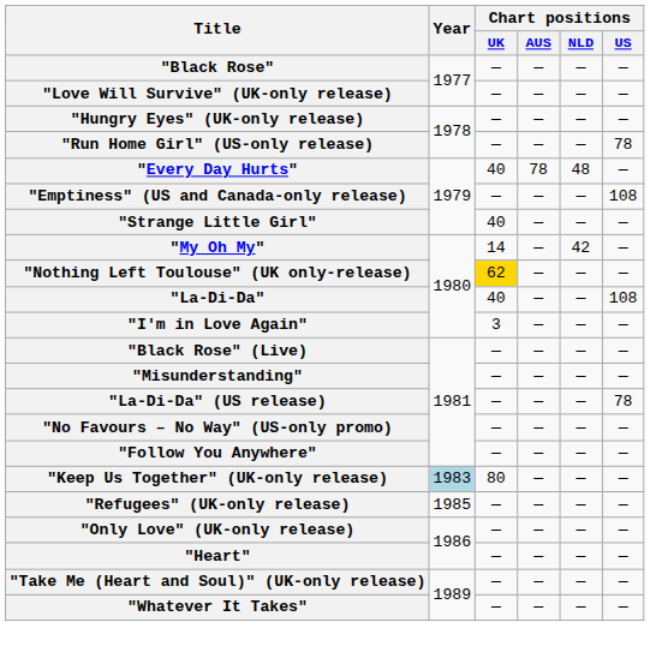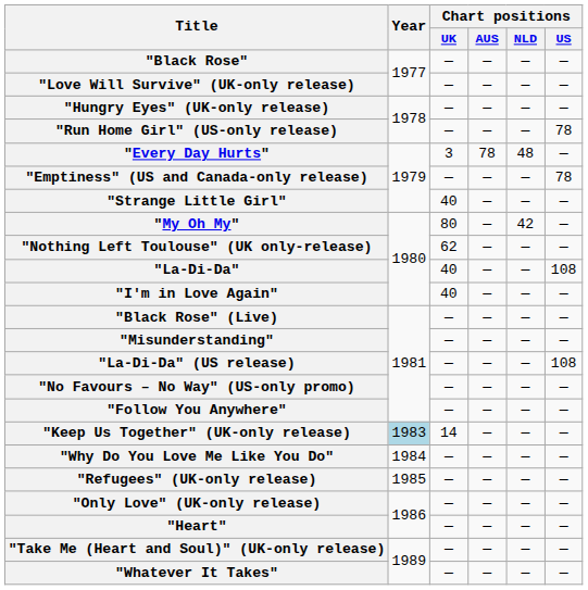 <table class="wikitable plainrowheaders">
 <tr>
 <th rowspan="2">Title</th>
 <th rowspan="2">Year</th>
 <th colspan="4">Chart positions</th>
 </tr>
 <tr>
 <th scope="col" style="width:2.5em;font-size:90%;"><a href='#'>UK</a><br></th>
 <th scope="col" style="width:2.5em;font-size:90%;"><a href='#'>AUS</a><br></th>
 <th scope="col" style="width:2.5em;font-size:90%;"><a href='#'>NLD</a><br></th>
 <th scope="col" style="width:2.5em;font-size:90%;"><a href='#'>US</a><br></th>
 </tr>
 <tr>
 <th scope="row">"Black Rose"</th>
 <td rowspan="2">1977</td>
 <td style="text-align:center;">—</td>
 <td style="text-align:center;">—</td>
 <td style="text-align:center;">—</td>
 <td style="text-align:center;">—</td>
 </tr>
 <tr>
 <th scope="row">"Love Will Survive" (UK-only release)</th>
 <td style="text-align:center;">—</td>
 <td style="text-align:center;">—</td>
 <td style="text-align:center;">—</td>
 <td style="text-align:center;">—</td>
 </tr>
 <tr>
 <th scope="row">"Hungry Eyes" (UK-only release)</th>
 <td rowspan="2">1978</td>
 <td style="text-align:center;">—</td>
 <td style="text-align:center;">—</td>
 <td style="text-align:center;">—</td>
 <td style="text-align:center;">—</td>
 </tr>
 <tr>
 <th scope="row">"Run Home Girl" (US-only release)</th>
 <td style="text-align:center;">—</td>
 <td style="text-align:center;">—</td>
 <td style="text-align:center;">—</td>
 <td style="text-align:center;">78</td>
 </tr>
 <tr>
 <th scope="row">"<a href='#'>Every Day Hurts</a>"</th>
 <td rowspan="3">1979</td>
-<td style="text-align:center;">40</td>
+<td style="text-align:center;">3</td>
 <td style="text-align:center;">78</td>
 <td style="text-align:center;">48</td>
 <td style="text-align:center;">—</td>
 </tr>
 <tr>
 <th scope="row">"Emptiness" (US and Canada-only release)</th>
 <td style="text-align:center;">—</td>
 <td style="text-align:center;">—</td>
 <td style="text-align:center;">—</td>
-<td style="text-align:center;">108</td>
+<td style="text-align:center;">78</td>
 </tr>
 <tr>
 <th scope="row">"Strange Little Girl"</th>
 <td style="text-align:center;">40</td>
 <td style="text-align:center;">—</td>
 <td style="text-align:center;">—</td>
 <td style="text-align:center;">—</td>
 </tr>
 <tr>
 <th scope="row">"<a href='#'>My Oh My</a>"</th>
 <td rowspan="4">1980</td>
-<td style="text-align:center;">14</td>
+<td style="text-align:center;">80</td>
 <td style="text-align:center;">—</td>
 <td style="text-align:center;">42</td>
 <td style="text-align:center;">—</td>
 </tr>
 <tr>
 <th scope="row">"Nothing Left Toulouse" (UK only-release)</th>
-<td style="background: gold; text-align:center;">62</td>
+<td style="text-align:center;">62</td>
 <td style="text-align:center;">—</td>
 <td style="text-align:center;">—</td>
 <td style="text-align:center;">—</td>
 </tr>
 <tr>
 <th scope="row">"La-Di-Da"</th>
 <td style="text-align:center;">40</td>
 <td style="text-align:center;">—</td>
 <td style="text-align:center;">—</td>
 <td style="text-align:center;">108</td>
 </tr>
 <tr>
 <th scope="row">"I'm in Love Again"</th>
-<td style="text-align:center;">3</td>
+<td style="text-align:center;">40</td>
 <td style="text-align:center;">—</td>
 <td style="text-align:center;">—</td>
 <td style="text-align:center;">—</td>
 </tr>
 <tr>
 <th scope="row">"Black Rose" (Live)</th>
 <td rowspan="5">1981</td>
 <td style="text-align:center;">—</td>
 <td style="text-align:center;">—</td>
 <td style="text-align:center;">—</td>
 <td style="text-align:center;">—</td>
 </tr>
 <tr>
 <th scope="row">"Misunderstanding"</th>
 <td style="text-align:center;">—</td>
 <td style="text-align:center;">—</td>
 <td style="text-align:center;">—</td>
 <td style="text-align:center;">—</td>
 </tr>
 <tr>
 <th scope="row">"La-Di-Da" (US release)</th>
 <td style="text-align:center;">—</td>
 <td style="text-align:center;">—</td>
 <td style="text-align:center;">—</td>
-<td style="text-align:center;">78</td>
+<td style="text-align:center;">108</td>
 </tr>
 <tr>
 <th scope="row">"No Favours – No Way" (US-only promo)</th>
 <td style="text-align:center;">—</td>
 <td style="text-align:center;">—</td>
 <td style="text-align:center;">—</td>
 <td style="text-align:center;">—</td>
 </tr>
 <tr>
 <th scope="row">"Follow You Anywhere"</th>
 <td style="text-align:center;">—</td>
 <td style="text-align:center;">—</td>
 <td style="text-align:center;">—</td>
 <td style="text-align:center;">—</td>
 </tr>
 <tr>
 <th scope="row">"Keep Us Together" (UK-only release)</th>
 <td style="background: lightblue;">1983</td>
-<td style="text-align:center;">80</td>
+<td style="text-align:center;">14</td>
+<td style="text-align:center;">—</td>
+<td style="text-align:center;">—</td>
+<td style="text-align:center;">—</td>
+</tr>
+<tr>
+<th scope="row">"Why Do You Love Me Like You Do"</th>
+<td>1984</td>
+<td style="text-align:center;">—</td>
 <td style="text-align:center;">—</td>
 <td style="text-align:center;">—</td>
 <td style="text-align:center;">—</td>
 </tr>
 <tr>
 <th scope="row">"Refugees" (UK-only release)</th>
 <td>1985</td>
 <td style="text-align:center;">—</td>
 <td style="text-align:center;">—</td>
 <td style="text-align:center;">—</td>
 <td style="text-align:center;">—</td>
 </tr>
 <tr>
 <th scope="row">"Only Love" (UK-only release)</th>
 <td rowspan="2">1986</td>
 <td style="text-align:center;">—</td>
 <td style="text-align:center;">—</td>
 <td style="text-align:center;">—</td>
 <td style="text-align:center;">—</td>
 </tr>
 <tr>
 <th scope="row">"Heart"</th>
 <td style="text-align:center;">—</td>
 <td style="text-align:center;">—</td>
 <td style="text-align:center;">—</td>
 <td style="text-align:center;">—</td>
 </tr>
 <tr>
 <th scope="row">"Take Me (Heart and Soul)" (UK-only release)</th>
 <td rowspan="2">1989</td>
 <td style="text-align:center;">—</td>
 <td style="text-align:center;">—</td>
 <td style="text-align:center;">—</td>
 <td style="text-align:center;">—</td>
 </tr>
 <tr>
 <th scope="row">"Whatever It Takes"</th>
 <td style="text-align:center;">—</td>
 <td style="text-align:center;">—</td>
 <td style="text-align:center;">—</td>
 <td style="text-align:center;">—</td>
 </tr>
 </table>
